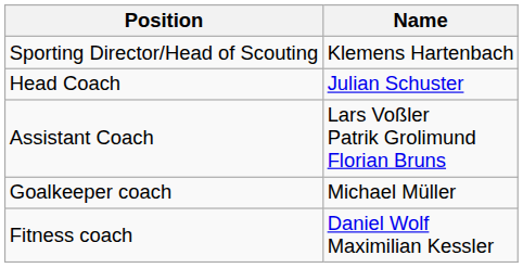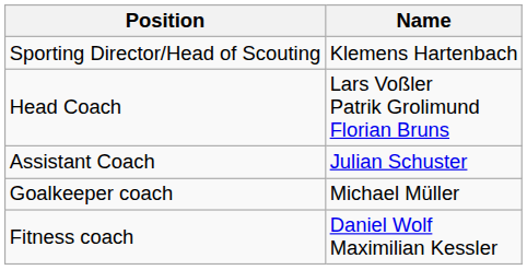 <table class="wikitable">
 <tr>
 <th>Position</th>
 <th>Name</th>
 </tr>
 <tr>
 <td>Sporting Director/Head of Scouting</td>
 <td> Klemens Hartenbach</td>
 </tr>
 <tr>
 <td>Head Coach</td>
-<td> <a href='#'>Julian Schuster</a></td>
+<td> Lars Voßler<br> Patrik Grolimund<br> <a href='#'>Florian Bruns</a></td>
 </tr>
 <tr>
 <td>Assistant Coach</td>
-<td> Lars Voßler<br> Patrik Grolimund<br> <a href='#'>Florian Bruns</a></td>
+<td> <a href='#'>Julian Schuster</a></td>
 </tr>
 <tr>
 <td>Goalkeeper coach</td>
 <td> Michael Müller</td>
 </tr>
 <tr>
 <td>Fitness coach</td>
 <td> <a href='#'>Daniel Wolf</a><br> Maximilian Kessler</td>
 </tr>
 </table>
